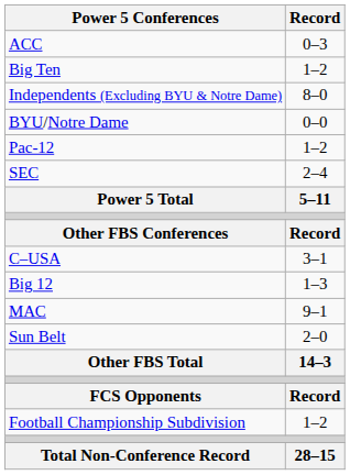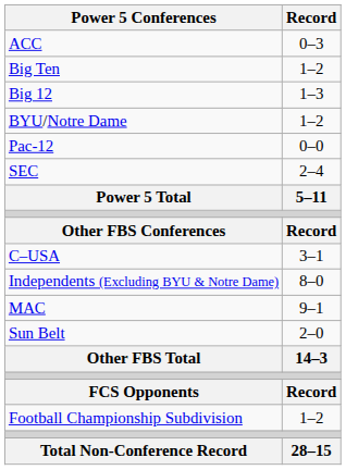 <table class="wikitable">
 <tr>
 <th>Power 5 Conferences</th>
 <th>Record</th>
 </tr>
 <tr>
 <td><a href='#'>ACC</a></td>
 <td align=center>0–3</td>
 </tr>
 <tr>
 <td><a href='#'>Big Ten</a></td>
 <td align=center>1–2</td>
 </tr>
 <tr>
-<td><a href='#'>Independents <small>(Excluding BYU & Notre Dame)</small></a></td>
-<td align=center>8–0</td>
+<td><a href='#'>Big 12</a></td>
+<td align=center>1–3</td>
 </tr>
 <tr>
 <td><a href='#'>BYU</a>/<a href='#'>Notre Dame</a></td>
-<td align=center>0–0</td>
+<td align=center>1–2</td>
 </tr>
 <tr>
 <td><a href='#'>Pac-12</a></td>
-<td align=center>1–2</td>
+<td align=center>0–0</td>
 </tr>
 <tr>
 <td><a href='#'>SEC</a></td>
 <td align=center>2–4</td>
 </tr>
 <tr>
 <th>Power 5 Total</th>
 <th>5–11</th>
 </tr>
 <tr>
 <th colspan="2" style="background:lightgrey;"></th>
 </tr>
 <tr>
 <th>Other FBS Conferences</th>
 <th>Record</th>
 </tr>
 <tr>
 <td><a href='#'>C–USA</a></td>
 <td align=center>3–1</td>
 </tr>
 <tr>
-<td><a href='#'>Big 12</a></td>
-<td align=center>1–3</td>
+<td><a href='#'>Independents <small>(Excluding BYU & Notre Dame)</small></a></td>
+<td align=center>8–0</td>
 </tr>
 <tr>
 <td><a href='#'>MAC</a></td>
 <td align=center>9–1</td>
 </tr>
 <tr>
 <td><a href='#'>Sun Belt</a></td>
 <td align=center>2–0</td>
 </tr>
 <tr>
 <th>Other FBS Total</th>
 <th>14–3</th>
 </tr>
 <tr>
 <th colspan="2" style="background:lightgrey;"></th>
 </tr>
 <tr>
 <th>FCS Opponents</th>
 <th>Record</th>
 </tr>
 <tr>
 <td><a href='#'>Football Championship Subdivision</a></td>
 <td align=center>1–2</td>
 </tr>
 <tr>
 <th colspan="2" style="background:lightgrey;"></th>
 </tr>
 <tr>
 <th>Total Non-Conference Record</th>
 <th>28–15</th>
 </tr>
 </table>
